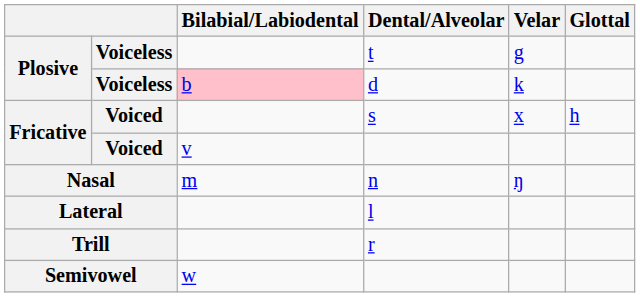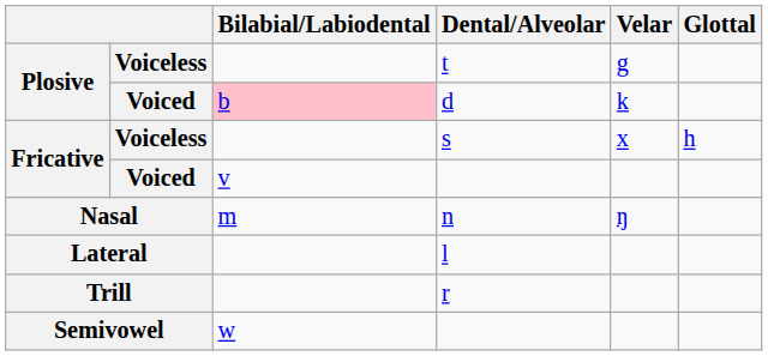 <table class="wikitable">
 <tr>
 <th colspan="2"></th>
 <th>Bilabial/Labiodental</th>
 <th>Dental/Alveolar</th>
 <th>Velar</th>
 <th>Glottal</th>
 </tr>
 <tr>
 <th rowspan="2">Plosive</th>
 <th>Voiceless</th>
 <td></td>
 <td><a href='#'>t</a></td>
 <td><a href='#'>g</a></td>
 <td></td>
 </tr>
 <tr>
-<th>Voiceless</th>
+<th>Voiced</th>
 <td style="background: pink;"><a href='#'>b</a></td>
 <td><a href='#'>d</a></td>
 <td><a href='#'>k</a></td>
 <td></td>
 </tr>
 <tr>
 <th rowspan="2">Fricative</th>
-<th>Voiced</th>
+<th>Voiceless</th>
 <td></td>
 <td><a href='#'>s</a></td>
 <td><a href='#'>x</a></td>
 <td><a href='#'>h</a></td>
 </tr>
 <tr>
 <th>Voiced</th>
 <td><a href='#'>v</a></td>
 <td></td>
 <td></td>
 <td></td>
 </tr>
 <tr>
 <th colspan="2">Nasal</th>
 <td><a href='#'>m</a></td>
 <td><a href='#'>n</a></td>
 <td><a href='#'>ŋ</a></td>
 <td></td>
 </tr>
 <tr>
 <th colspan="2">Lateral</th>
 <td></td>
 <td><a href='#'>l</a></td>
 <td></td>
 <td></td>
 </tr>
 <tr>
 <th colspan="2">Trill</th>
 <td></td>
 <td><a href='#'>r</a></td>
 <td></td>
 <td></td>
 </tr>
 <tr>
 <th colspan="2">Semivowel</th>
 <td><a href='#'>w</a></td>
 <td></td>
 <td></td>
 <td></td>
 </tr>
 </table>
